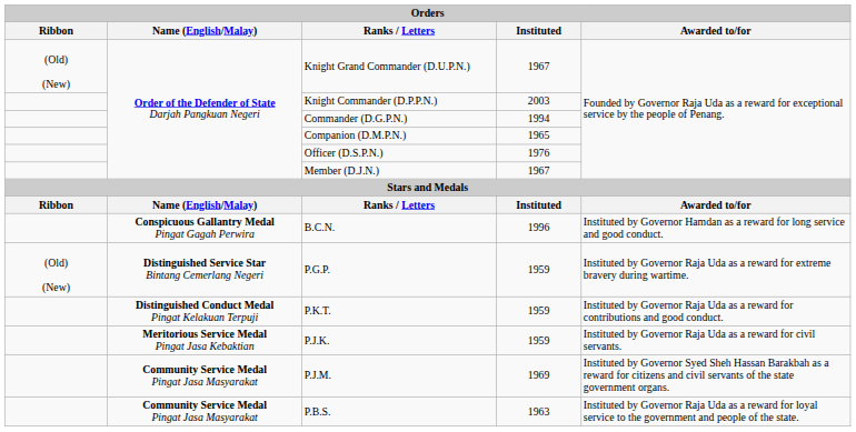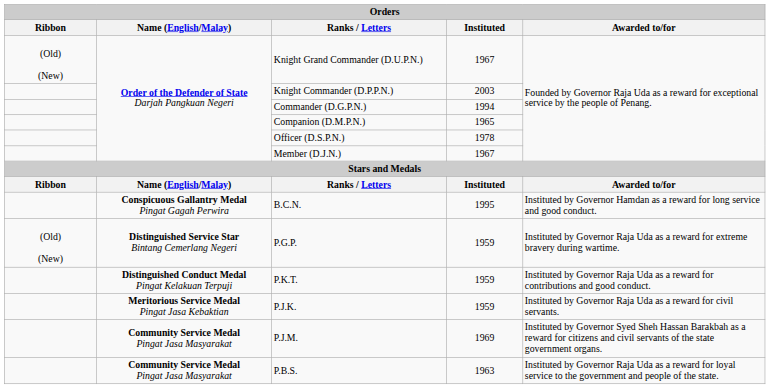 <table class="wikitable">
 <tr>
 <th colspan=5 style="background-color:#cccccc">Orders</th>
 </tr>
 <tr>
 <th width="144px">Ribbon</th>
 <th width="23%">Name (<a href='#'>English</a>/<a href='#'>Malay</a>)</th>
 <th width="23%">Ranks / <a href='#'>Letters</a></th>
 <th width="7%">Instituted</th>
 <th>Awarded to/for</th>
 </tr>
 <tr>
 <td align=center><br>(Old)<br><br>(New)</td>
 <td rowspan=6 align=center><strong><a href='#'>Order of the Defender of State</a></strong><br><em>Darjah Pangkuan Negeri</em></td>
 <td>Knight Grand Commander (D.U.P.N.)</td>
 <td align=center>1967</td>
 <td rowspan=6>Founded by Governor Raja Uda as a reward for exceptional service by the people of Penang.</td>
 </tr>
 <tr>
 <td align=center></td>
 <td>Knight Commander (D.P.P.N.)</td>
 <td align=center>2003</td>
 </tr>
 <tr>
 <td align=center></td>
 <td>Commander (D.G.P.N.)</td>
 <td align=center>1994</td>
 </tr>
 <tr>
 <td align=center></td>
 <td>Companion (D.M.P.N.)</td>
 <td align=center>1965</td>
 </tr>
 <tr>
 <td align=center></td>
 <td>Officer (D.S.P.N.)</td>
-<td align=center>1976</td>
+<td align=center>1978</td>
 </tr>
 <tr>
 <td align=center></td>
 <td>Member (D.J.N.)</td>
 <td align=center>1967</td>
 </tr>
 <tr>
 <th colspan=5 style="background-color:#cccccc">Stars and Medals</th>
 </tr>
 <tr>
 <th width="144px">Ribbon</th>
 <th width="23%">Name (<a href='#'>English</a>/<a href='#'>Malay</a>)</th>
 <th width="18%">Ranks / <a href='#'>Letters</a></th>
 <th width="10%">Instituted</th>
 <th>Awarded to/for</th>
 </tr>
 <tr>
 <td align=center></td>
 <td align=center><strong>Conspicuous Gallantry Medal</strong><br><em>Pingat Gagah Perwira</em></td>
 <td>B.C.N.</td>
-<td align=center>1996</td>
+<td align=center>1995</td>
 <td>Instituted by Governor Hamdan as a reward for long service and good conduct.</td>
 </tr>
 <tr>
 <td align=center><br>(Old)<br><br>(New)</td>
 <td align=center><strong>Distinguished Service Star</strong><br><em>Bintang Cemerlang Negeri</em></td>
 <td>P.G.P.</td>
 <td align=center>1959</td>
 <td>Instituted by Governor Raja Uda as a reward for extreme bravery during wartime.</td>
 </tr>
 <tr>
 <td align=center></td>
 <td align=center><strong>Distinguished Conduct Medal</strong><br><em>Pingat Kelakuan Terpuji</em></td>
 <td>P.K.T.</td>
 <td align=center>1959</td>
 <td>Instituted by Governor Raja Uda as a reward for contributions and good conduct.</td>
 </tr>
 <tr>
 <td align=center></td>
 <td align=center><strong>Meritorious Service Medal</strong><br><em>Pingat Jasa Kebaktian</em></td>
 <td>P.J.K.</td>
 <td align=center>1959</td>
 <td>Instituted by Governor Raja Uda as a reward for civil servants.</td>
 </tr>
 <tr>
 <td align=center></td>
 <td align=center><strong>Community Service Medal</strong><br><em>Pingat Jasa Masyarakat</em></td>
 <td>P.J.M.</td>
 <td align=center>1969</td>
 <td>Instituted by Governor Syed Sheh Hassan Barakbah as a reward for citizens and civil servants of the state government organs.</td>
 </tr>
 <tr>
 <td align=center></td>
 <td align=center><strong>Community Service Medal</strong><br><em>Pingat Jasa Masyarakat</em></td>
 <td>P.B.S.</td>
 <td align=center>1963</td>
 <td>Instituted by Governor Raja Uda as a reward for loyal service to the government and people of the state.</td>
 </tr>
 </table>
